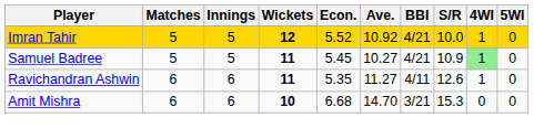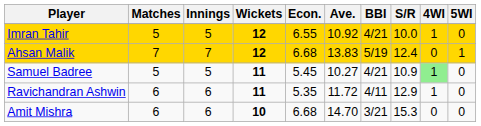 <table class="wikitable" style="text-align: center;">
 <tr>
 <th>Player</th>
 <th>Matches</th>
 <th>Innings</th>
 <th>Wickets</th>
 <th>Econ.</th>
 <th>Ave.</th>
 <th>BBI</th>
 <th>S/R</th>
 <th>4WI</th>
 <th>5WI</th>
 </tr>
 <tr>
 </tr>
 <tr style="background:gold;">
 <td style="text-align:left"> <a href='#'>Imran Tahir</a></td>
 <td>5</td>
 <td>5</td>
 <td><strong>12</strong></td>
-<td>5.52</td>
+<td>6.55</td>
 <td>10.92</td>
 <td>4/21</td>
 <td>10.0</td>
 <td>1</td>
 <td>0</td>
+</tr>
+<tr style="background:gold;">
+<td style="text-align:left"> <a href='#'>Ahsan Malik</a></td>
+<td>7</td>
+<td>7</td>
+<td><strong>12</strong></td>
+<td>6.68</td>
+<td>13.83</td>
+<td>5/19</td>
+<td>12.4</td>
+<td>0</td>
+<td>1</td>
 </tr>
 <tr>
 <td style="text-align:left"> <a href='#'>Samuel Badree</a></td>
 <td>5</td>
 <td>5</td>
 <td><strong>11</strong></td>
 <td>5.45</td>
 <td>10.27</td>
 <td>4/21</td>
 <td>10.9</td>
 <td style="background: lightgreen;">1</td>
 <td>0</td>
 </tr>
 <tr>
 <td style="text-align:left"> <a href='#'>Ravichandran Ashwin</a></td>
 <td>6</td>
 <td>6</td>
 <td><strong>11</strong></td>
 <td>5.35</td>
-<td>11.27</td>
+<td>11.72</td>
 <td>4/11</td>
-<td>12.6</td>
+<td>12.9</td>
 <td>1</td>
 <td>0</td>
 </tr>
 <tr>
 <td style="text-align:left"> <a href='#'>Amit Mishra</a></td>
 <td>6</td>
 <td>6</td>
 <td><strong>10</strong></td>
 <td>6.68</td>
 <td>14.70</td>
 <td>3/21</td>
 <td>15.3</td>
 <td>0</td>
 <td>0</td>
 </tr>
 </table>
